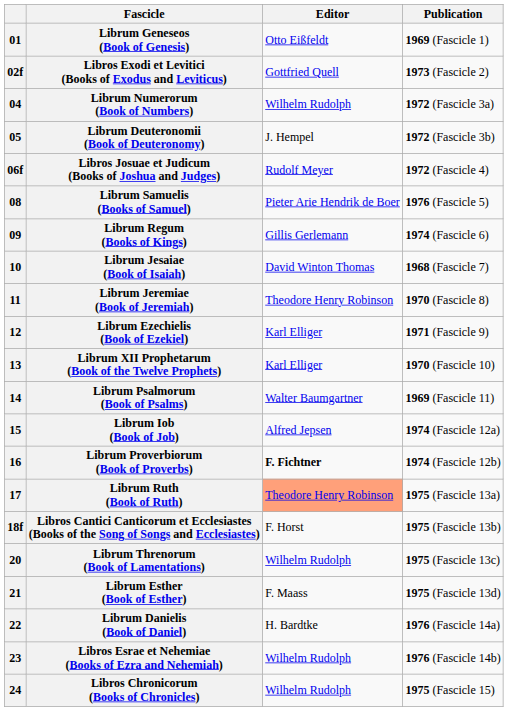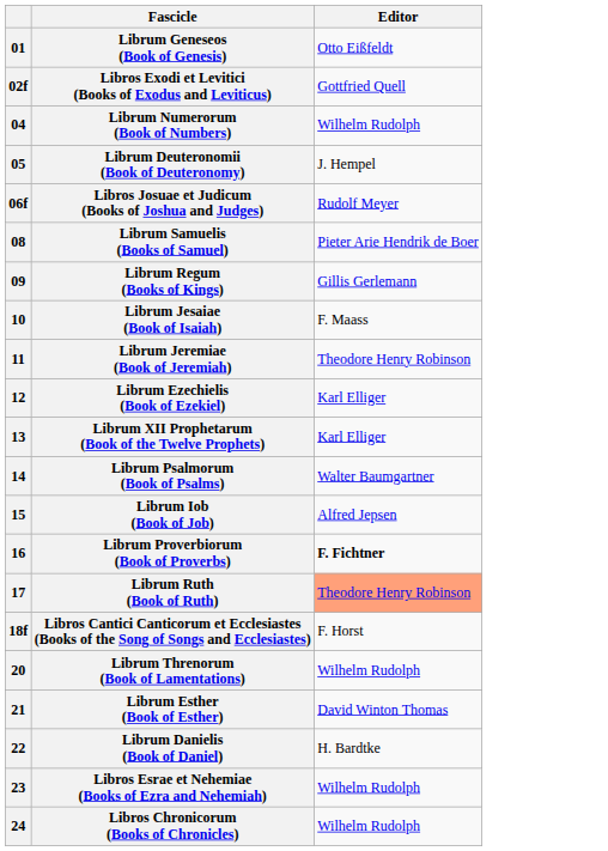 <table border="1" class="wikitable sortable">
 <tr>
 <th></th>
 <th>Fascicle</th>
 <th>Editor</th>
-<th>Publication</th>
 </tr>
 <tr>
 <th>01</th>
 <th>Librum Geneseos<br>(<a href='#'>Book of Genesis</a>)</th>
 <td><a href='#'>Otto Eißfeldt</a></td>
-<td><strong>1969</strong> (Fascicle 1)</td>
 </tr>
 <tr>
 <th>02f</th>
 <th>Libros Exodi et Levitici<br>(Books of <a href='#'>Exodus</a> and <a href='#'>Leviticus</a>)</th>
 <td><a href='#'>Gottfried Quell</a></td>
-<td><strong>1973</strong> (Fascicle 2)</td>
 </tr>
 <tr>
 <th>04</th>
 <th>Librum Numerorum<br>(<a href='#'>Book of Numbers</a>)</th>
 <td><a href='#'>Wilhelm Rudolph</a></td>
-<td><strong>1972</strong> (Fascicle 3a)</td>
 </tr>
 <tr>
 <th>05</th>
 <th>Librum Deuteronomii<br>(<a href='#'>Book of Deuteronomy</a>)</th>
 <td>J. Hempel</td>
-<td><strong>1972</strong> (Fascicle 3b)</td>
 </tr>
 <tr>
 <th>06f</th>
 <th>Libros Josuae et Judicum<br>(Books of <a href='#'>Joshua</a> and <a href='#'>Judges</a>)</th>
 <td><a href='#'>Rudolf Meyer</a></td>
-<td><strong>1972</strong> (Fascicle 4)</td>
 </tr>
 <tr>
 <th>08</th>
 <th>Librum Samuelis<br>(<a href='#'>Books of Samuel</a>)</th>
 <td><a href='#'>Pieter Arie Hendrik de Boer</a></td>
-<td><strong>1976</strong> (Fascicle 5)</td>
 </tr>
 <tr>
 <th>09</th>
 <th>Librum Regum<br>(<a href='#'>Books of Kings</a>)</th>
 <td><a href='#'>Gillis Gerlemann</a></td>
-<td><strong>1974</strong> (Fascicle 6)</td>
 </tr>
 <tr>
 <th>10</th>
 <th>Librum Jesaiae<br>(<a href='#'>Book of Isaiah</a>)</th>
-<td><a href='#'>David Winton Thomas</a></td>
-<td><strong>1968</strong> (Fascicle 7)</td>
+<td>F. Maass</td>
 </tr>
 <tr>
 <th>11</th>
 <th>Librum Jeremiae<br>(<a href='#'>Book of Jeremiah</a>)</th>
 <td><a href='#'>Theodore Henry Robinson</a></td>
-<td><strong>1970</strong> (Fascicle 8)</td>
 </tr>
 <tr>
 <th>12</th>
 <th>Librum Ezechielis<br>(<a href='#'>Book of Ezekiel</a>)</th>
 <td><a href='#'>Karl Elliger</a></td>
-<td><strong>1971</strong> (Fascicle 9)</td>
 </tr>
 <tr>
 <th>13</th>
 <th>Librum XII Prophetarum<br>(<a href='#'>Book of the Twelve Prophets</a>)</th>
 <td><a href='#'>Karl Elliger</a></td>
-<td><strong>1970</strong> (Fascicle 10)</td>
 </tr>
 <tr>
 <th>14</th>
 <th>Librum Psalmorum<br>(<a href='#'>Book of Psalms</a>)</th>
 <td><a href='#'>Walter Baumgartner</a></td>
-<td><strong>1969</strong> (Fascicle 11)</td>
 </tr>
 <tr>
 <th>15</th>
 <th>Librum Iob<br>(<a href='#'>Book of Job</a>)</th>
 <td><a href='#'>Alfred Jepsen</a></td>
-<td><strong>1974</strong> (Fascicle 12a)</td>
 </tr>
 <tr>
 <th>16</th>
 <th>Librum Proverbiorum<br>(<a href='#'>Book of Proverbs</a>)</th>
 <td><strong>F. Fichtner</strong></td>
-<td><strong>1974</strong> (Fascicle 12b)</td>
 </tr>
 <tr>
 <th>17</th>
 <th>Librum Ruth<br>(<a href='#'>Book of Ruth</a>)</th>
 <td style="background: lightsalmon;"><a href='#'>Theodore Henry Robinson</a></td>
-<td><strong>1975</strong> (Fascicle 13a)</td>
 </tr>
 <tr>
 <th>18f</th>
 <th>Libros Cantici Canticorum et Ecclesiastes<br>(Books of the <a href='#'>Song of Songs</a> and <a href='#'>Ecclesiastes</a>)</th>
 <td>F. Horst</td>
-<td><strong>1975</strong> (Fascicle 13b)</td>
 </tr>
 <tr>
 <th>20</th>
 <th>Librum Threnorum<br>(<a href='#'>Book of Lamentations</a>)</th>
 <td><a href='#'>Wilhelm Rudolph</a></td>
-<td><strong>1975</strong> (Fascicle 13c)</td>
 </tr>
 <tr>
 <th>21</th>
 <th>Librum Esther<br>(<a href='#'>Book of Esther</a>)</th>
-<td>F. Maass</td>
-<td><strong>1975</strong> (Fascicle 13d)</td>
+<td><a href='#'>David Winton Thomas</a></td>
 </tr>
 <tr>
 <th>22</th>
 <th>Librum Danielis<br>(<a href='#'>Book of Daniel</a>)</th>
 <td>H. Bardtke</td>
-<td><strong>1976</strong> (Fascicle 14a)</td>
 </tr>
 <tr>
 <th>23</th>
 <th>Libros Esrae et Nehemiae<br>(<a href='#'>Books of Ezra and Nehemiah</a>)</th>
 <td><a href='#'>Wilhelm Rudolph</a></td>
-<td><strong>1976</strong>  (Fascicle 14b)</td>
 </tr>
 <tr>
 <th>24</th>
 <th>Libros Chronicorum<br>(<a href='#'>Books of Chronicles</a>)</th>
 <td><a href='#'>Wilhelm Rudolph</a></td>
-<td><strong>1975</strong>  (Fascicle 15)</td>
 </tr>
 </table>
